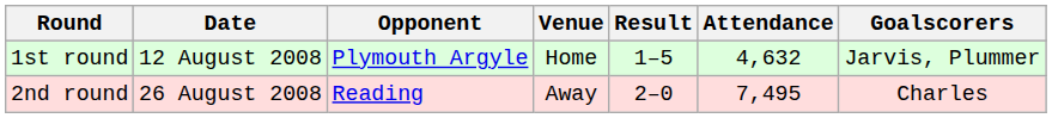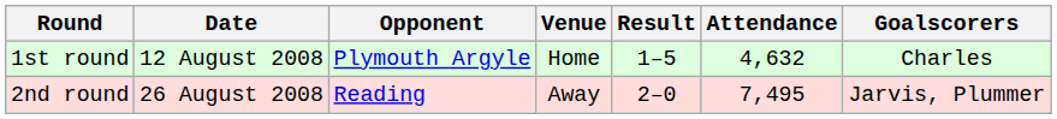 <table Class="wikitable">
 <tr>
 <th>Round</th>
 <th>Date</th>
 <th>Opponent</th>
 <th>Venue</th>
 <th>Result</th>
 <th>Attendance</th>
 <th>Goalscorers</th>
 </tr>
 <tr style="background:#dfd;">
 <td style="text-align:center;">1st round</td>
 <td>12 August 2008</td>
 <td><a href='#'>Plymouth Argyle</a></td>
 <td style="text-align:center;">Home</td>
 <td style="text-align:center;">1–5</td>
 <td style="text-align:center;">4,632</td>
-<td style="text-align:center;">Jarvis, Plummer</td>
+<td style="text-align:center;">Charles</td>
 </tr>
 <tr style="background:#fdd;">
 <td style="text-align:center;">2nd round</td>
 <td>26 August 2008</td>
 <td><a href='#'>Reading</a></td>
 <td style="text-align:center;">Away</td>
 <td style="text-align:center;">2–0</td>
 <td style="text-align:center;">7,495</td>
-<td style="text-align:center;">Charles</td>
+<td style="text-align:center;">Jarvis, Plummer</td>
 </tr>
 </table>
